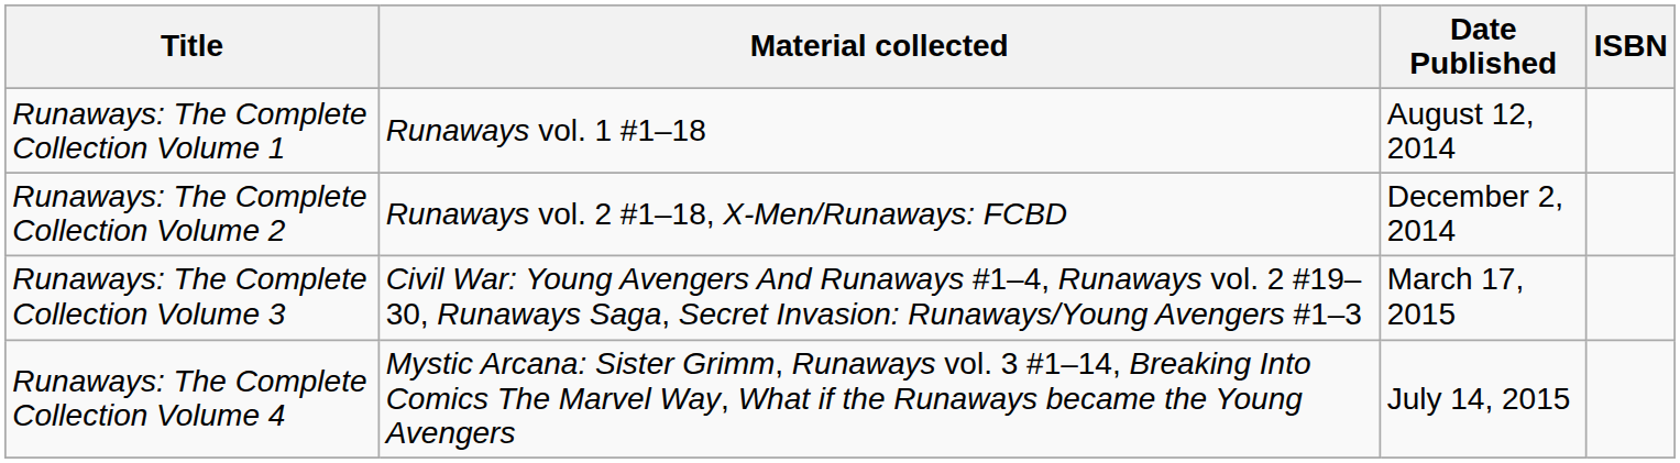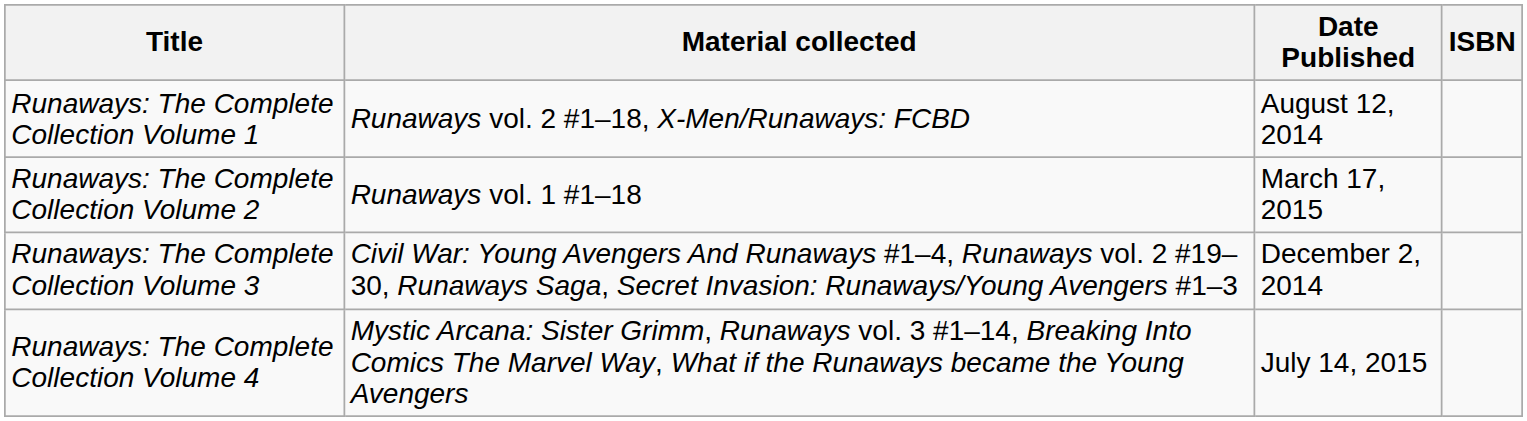 <table class="wikitable">
 <tr>
 <th>Title</th>
 <th>Material collected</th>
 <th>Date Published</th>
 <th>ISBN</th>
 </tr>
 <tr>
 <td><em>Runaways: The Complete Collection Volume 1</em></td>
-<td><em>Runaways</em> vol. 1 #1–18</td>
+<td><em>Runaways</em> vol. 2 #1–18, <em>X-Men/Runaways: FCBD</em></td>
 <td>August 12, 2014</td>
 <td></td>
 </tr>
 <tr>
 <td><em>Runaways: The Complete Collection Volume 2</em></td>
-<td><em>Runaways</em> vol. 2 #1–18, <em>X-Men/Runaways: FCBD</em></td>
-<td>December 2, 2014</td>
+<td><em>Runaways</em> vol. 1 #1–18</td>
+<td>March 17, 2015</td>
 <td></td>
 </tr>
 <tr>
 <td><em>Runaways: The Complete Collection Volume 3</em></td>
 <td><em>Civil War: Young Avengers And Runaways</em> #1–4, <em>Runaways</em> vol. 2 #19–30, <em>Runaways Saga</em>, <em>Secret Invasion: Runaways/Young Avengers</em> #1–3</td>
-<td>March 17, 2015</td>
+<td>December 2, 2014</td>
 <td></td>
 </tr>
 <tr>
 <td><em>Runaways: The Complete Collection Volume 4</em></td>
 <td><em>Mystic Arcana: Sister Grimm</em>, <em>Runaways</em> vol. 3 #1–14, <em>Breaking Into Comics The Marvel Way</em>, <em>What if the Runaways became the Young Avengers</em></td>
 <td>July 14, 2015</td>
 <td></td>
 </tr>
 </table>
